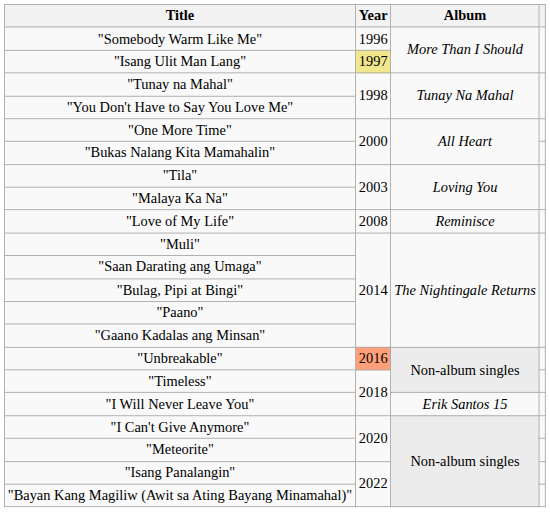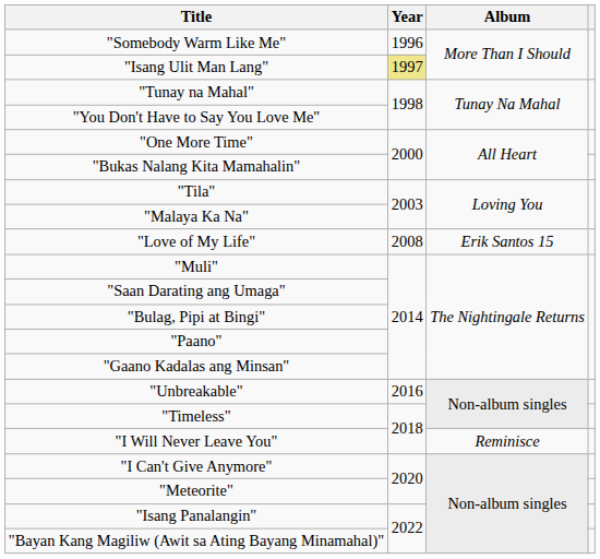 <table class="wikitable plainrowheaders" style="text-align:center;">
 <tr>
 <th scope="col">Title</th>
 <th scope="col">Year</th>
 <th scope="col">Album</th>
 <th scope="col"></th>
 </tr>
 <tr>
 <td>"Somebody Warm Like Me"</td>
 <td>1996</td>
 <td rowspan="2"><em>More Than I Should</em></td>
 <td rowspan="2"></td>
 </tr>
 <tr>
 <td>"Isang Ulit Man Lang"</td>
 <td style="background: khaki;">1997</td>
 </tr>
 <tr>
 <td>"Tunay na Mahal"</td>
 <td rowspan="2">1998</td>
 <td rowspan="2"><em>Tunay Na Mahal</em></td>
 <td rowspan="2"></td>
 </tr>
 <tr>
 <td>"You Don't Have to Say You Love Me"</td>
 </tr>
 <tr>
 <td>"One More Time"</td>
 <td rowspan="2">2000</td>
 <td rowspan="2"><em>All Heart</em></td>
 <td></td>
 </tr>
 <tr>
 <td>"Bukas Nalang Kita Mamahalin"</td>
 <td></td>
 </tr>
 <tr>
 <td>"Tila"</td>
 <td rowspan="2">2003</td>
 <td rowspan="2"><em>Loving You</em></td>
 <td rowspan="2"></td>
 </tr>
 <tr>
 <td>"Malaya Ka Na"</td>
 </tr>
 <tr>
 <td>"Love of My Life"</td>
 <td>2008</td>
-<td><em>Reminisce</em></td>
+<td><em>Erik Santos 15</em></td>
 <td></td>
 </tr>
 <tr>
 <td>"Muli"</td>
 <td rowspan="5">2014</td>
 <td rowspan="5"><em>The Nightingale Returns</em></td>
 <td rowspan="5"></td>
 </tr>
 <tr>
 <td>"Saan Darating ang Umaga"</td>
 </tr>
 <tr>
 <td>"Bulag, Pipi at Bingi"</td>
 </tr>
 <tr>
 <td>"Paano"</td>
 </tr>
 <tr>
 <td>"Gaano Kadalas ang Minsan"</td>
 </tr>
 <tr>
 <td>"Unbreakable"</td>
-<td style="background: lightsalmon;">2016</td>
+<td>2016</td>
 <td rowspan="2" style="background:#ECECEC;">Non-album singles</td>
 <td></td>
 </tr>
 <tr>
 <td>"Timeless"</td>
 <td rowspan="2">2018</td>
 <td></td>
 </tr>
 <tr>
 <td>"I Will Never Leave You"</td>
-<td><em>Erik Santos 15</em></td>
+<td><em>Reminisce</em></td>
 <td></td>
 </tr>
 <tr>
 <td>"I Can't Give Anymore"</td>
 <td rowspan="2">2020</td>
 <td rowspan="4" style="background:#ECECEC;">Non-album singles</td>
 <td></td>
 </tr>
 <tr>
 <td>"Meteorite"</td>
 <td></td>
 </tr>
 <tr>
 <td>"Isang Panalangin"</td>
 <td rowspan="2">2022</td>
 <td></td>
 </tr>
 <tr>
 <td>"Bayan Kang Magiliw (Awit sa Ating Bayang Minamahal)"</td>
 <td></td>
 </tr>
 </table>
